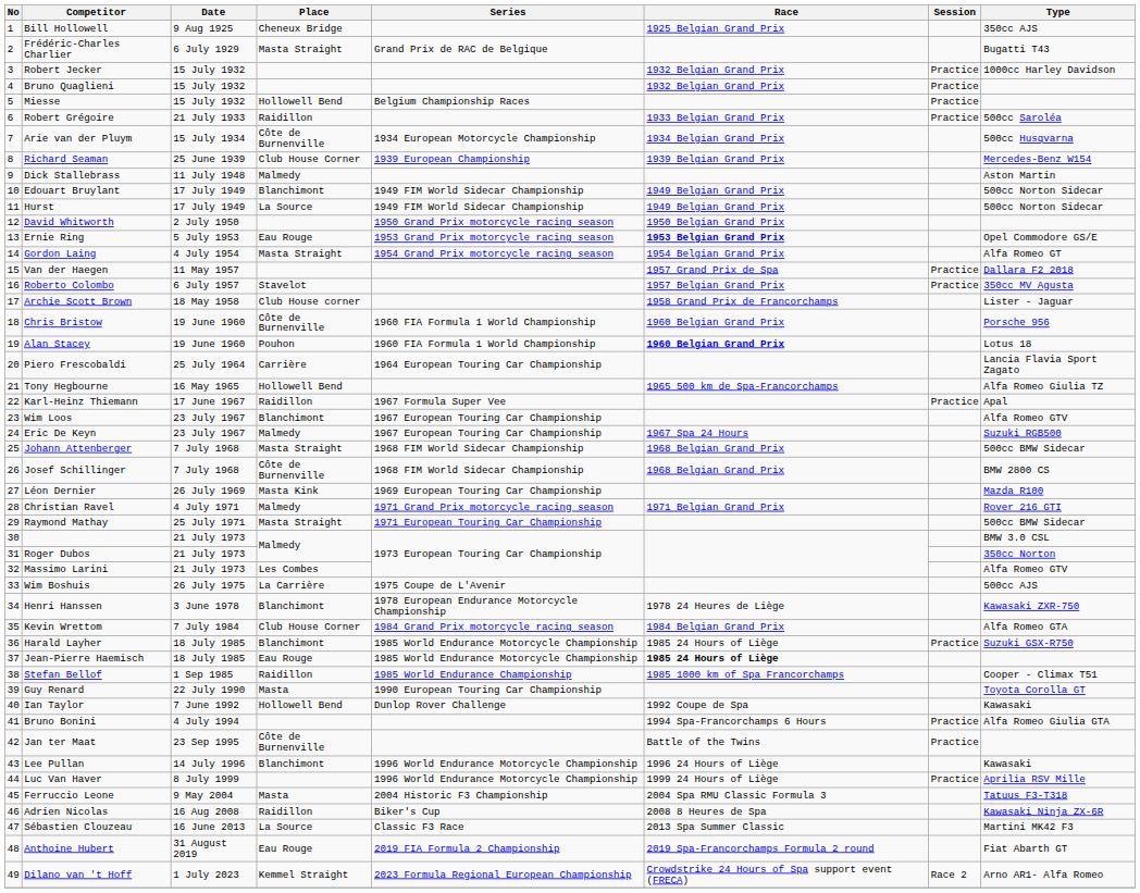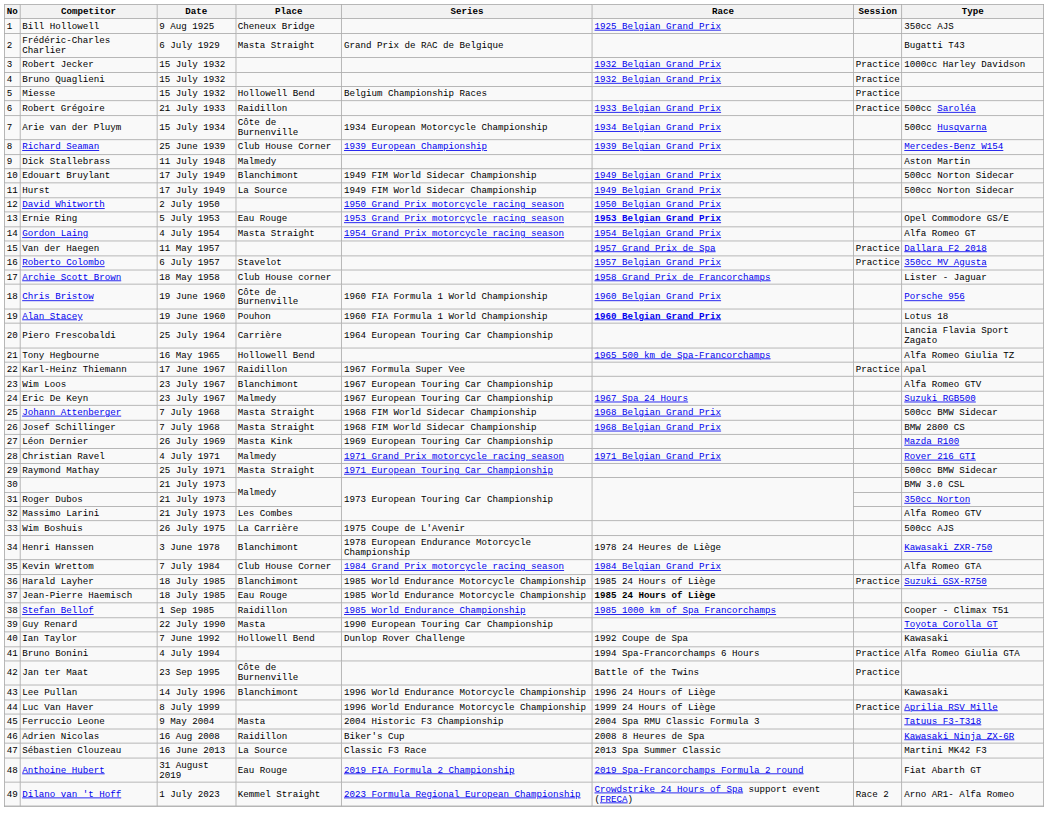 <table class="wikitable" style="font-size: 85%;">
 <tr>
 <th>No</th>
 <th>Competitor</th>
 <th>Date</th>
 <th>Place</th>
 <th>Series</th>
 <th>Race</th>
 <th>Session</th>
 <th>Type</th>
 </tr>
 <tr>
 <td>1</td>
 <td> Bill Hollowell</td>
 <td>9 Aug 1925</td>
 <td>Cheneux Bridge</td>
 <td></td>
 <td><a href='#'>1925 Belgian Grand Prix</a></td>
 <td></td>
 <td>350cc AJS</td>
 </tr>
 <tr>
 <td>2</td>
 <td> Frédéric-Charles Charlier</td>
 <td>6 July 1929</td>
 <td>Masta Straight</td>
 <td>Grand Prix de RAC de Belgique</td>
 <td></td>
 <td></td>
 <td>Bugatti T43</td>
 </tr>
 <tr>
 <td>3</td>
 <td> Robert Jecker</td>
 <td>15 July 1932</td>
 <td></td>
 <td></td>
 <td><a href='#'>1932 Belgian Grand Prix</a></td>
 <td>Practice</td>
 <td>1000cc Harley Davidson</td>
 </tr>
 <tr>
 <td>4</td>
 <td> Bruno Quaglieni</td>
 <td>15 July 1932</td>
 <td></td>
 <td></td>
 <td><a href='#'>1932 Belgian Grand Prix</a></td>
 <td>Practice</td>
 <td></td>
 </tr>
 <tr>
 <td>5</td>
 <td> Miesse</td>
 <td>15 July 1932</td>
 <td>Hollowell Bend</td>
 <td>Belgium Championship Races</td>
 <td></td>
 <td>Practice</td>
 <td></td>
 </tr>
 <tr>
 <td>6</td>
 <td> Robert Grégoire</td>
 <td>21 July 1933</td>
 <td>Raidillon</td>
 <td></td>
 <td><a href='#'>1933 Belgian Grand Prix</a></td>
 <td>Practice</td>
 <td>500cc <a href='#'>Saroléa</a></td>
 </tr>
 <tr>
 <td>7</td>
 <td> Arie van der Pluym</td>
 <td>15 July 1934</td>
 <td>Côte de Burnenville</td>
 <td>1934 European Motorcycle Championship</td>
 <td><a href='#'>1934 Belgian Grand Prix</a></td>
 <td></td>
 <td>500cc <a href='#'>Husqvarna</a></td>
 </tr>
 <tr>
 <td>8</td>
 <td> <a href='#'>Richard Seaman</a></td>
 <td>25 June 1939</td>
 <td>Club House Corner</td>
 <td><a href='#'>1939 European Championship</a></td>
 <td><a href='#'>1939 Belgian Grand Prix</a></td>
 <td></td>
 <td><a href='#'>Mercedes-Benz W154</a></td>
 </tr>
 <tr>
 <td>9</td>
 <td> Dick Stallebrass</td>
 <td>11 July 1948</td>
 <td>Malmedy</td>
 <td></td>
 <td></td>
 <td></td>
 <td>Aston Martin</td>
 </tr>
 <tr>
 <td>10</td>
 <td> Edouart Bruylant</td>
 <td>17 July 1949</td>
 <td>Blanchimont</td>
 <td>1949 FIM World Sidecar Championship</td>
 <td><a href='#'>1949 Belgian Grand Prix</a></td>
 <td></td>
 <td>500cc Norton Sidecar</td>
 </tr>
 <tr>
 <td>11</td>
 <td> Hurst</td>
 <td>17 July 1949</td>
 <td>La Source</td>
 <td>1949 FIM World Sidecar Championship</td>
 <td><a href='#'>1949 Belgian Grand Prix</a></td>
 <td></td>
 <td>500cc Norton Sidecar</td>
 </tr>
 <tr>
 <td>12</td>
 <td> <a href='#'>David Whitworth</a></td>
 <td>2 July 1950</td>
 <td></td>
 <td><a href='#'>1950 Grand Prix motorcycle racing season</a></td>
 <td><a href='#'>1950 Belgian Grand Prix</a></td>
 <td></td>
 <td></td>
 </tr>
 <tr>
 <td>13</td>
 <td> Ernie Ring</td>
 <td>5 July 1953</td>
 <td>Eau Rouge</td>
 <td><a href='#'>1953 Grand Prix motorcycle racing season</a></td>
 <td><strong><a href='#'>1953 Belgian Grand Prix</a></strong></td>
 <td></td>
 <td>Opel Commodore GS/E</td>
 </tr>
 <tr>
 <td>14</td>
 <td> <a href='#'>Gordon Laing</a></td>
 <td>4 July 1954</td>
 <td>Masta Straight</td>
 <td><a href='#'>1954 Grand Prix motorcycle racing season</a></td>
 <td><a href='#'>1954 Belgian Grand Prix</a></td>
 <td></td>
 <td>Alfa Romeo GT</td>
 </tr>
 <tr>
 <td>15</td>
 <td> Van der Haegen</td>
 <td>11 May 1957</td>
 <td></td>
 <td></td>
 <td><a href='#'>1957 Grand Prix de Spa</a></td>
 <td>Practice</td>
 <td><a href='#'>Dallara F2 2018</a></td>
 </tr>
 <tr>
 <td>16</td>
 <td> <a href='#'>Roberto Colombo</a></td>
 <td>6 July 1957</td>
 <td>Stavelot</td>
 <td></td>
 <td><a href='#'>1957 Belgian Grand Prix</a></td>
 <td>Practice</td>
 <td><a href='#'>350cc MV Agusta</a></td>
 </tr>
 <tr>
 <td>17</td>
 <td> <a href='#'>Archie Scott Brown</a></td>
 <td>18 May 1958</td>
 <td>Club House corner</td>
 <td></td>
 <td><a href='#'>1958 Grand Prix de Francorchamps</a></td>
 <td></td>
 <td>Lister - Jaguar</td>
 </tr>
 <tr>
 <td>18</td>
 <td> <a href='#'>Chris Bristow</a></td>
 <td>19 June 1960</td>
 <td>Côte de Burnenville</td>
 <td>1960 FIA Formula 1 World Championship</td>
 <td><a href='#'>1960 Belgian Grand Prix</a></td>
 <td></td>
 <td><a href='#'>Porsche 956</a></td>
 </tr>
 <tr>
 <td>19</td>
 <td> <a href='#'>Alan Stacey</a></td>
 <td>19 June 1960</td>
 <td>Pouhon</td>
 <td>1960 FIA Formula 1 World Championship</td>
 <td><strong><a href='#'>1960 Belgian Grand Prix</a></strong></td>
 <td></td>
 <td>Lotus 18</td>
 </tr>
 <tr>
 <td>20</td>
 <td> Piero Frescobaldi</td>
 <td>25 July 1964</td>
 <td>Carrière</td>
 <td>1964 European Touring Car Championship</td>
 <td></td>
 <td></td>
 <td>Lancia Flavia Sport Zagato</td>
 </tr>
 <tr>
 <td>21</td>
 <td> Tony Hegbourne</td>
 <td>16 May 1965</td>
 <td>Hollowell Bend</td>
 <td></td>
 <td><a href='#'>1965 500 km de Spa-Francorchamps</a></td>
 <td></td>
 <td>Alfa Romeo Giulia TZ</td>
 </tr>
 <tr>
 <td>22</td>
 <td> Karl-Heinz Thiemann</td>
 <td>17 June 1967</td>
 <td>Raidillon</td>
 <td>1967 Formula Super Vee</td>
 <td></td>
 <td>Practice</td>
 <td>Apal</td>
 </tr>
 <tr>
 <td>23</td>
 <td> Wim Loos</td>
 <td>23 July 1967</td>
 <td>Blanchimont</td>
 <td>1967 European Touring Car Championship</td>
 <td></td>
 <td></td>
 <td>Alfa Romeo GTV</td>
 </tr>
 <tr>
 <td>24</td>
 <td> Eric De Keyn</td>
 <td>23 July 1967</td>
 <td>Malmedy</td>
 <td>1967 European Touring Car Championship</td>
 <td><a href='#'>1967 Spa 24 Hours</a></td>
 <td></td>
 <td><a href='#'>Suzuki RGB500</a></td>
 </tr>
 <tr>
 <td>25</td>
 <td> <a href='#'>Johann Attenberger</a></td>
 <td>7 July 1968</td>
 <td>Masta Straight</td>
 <td>1968 FIM World Sidecar Championship</td>
 <td><a href='#'>1968 Belgian Grand Prix</a></td>
 <td></td>
 <td>500cc BMW Sidecar</td>
 </tr>
 <tr>
 <td>26</td>
 <td> Josef Schillinger</td>
 <td>7 July 1968</td>
-<td>Côte de Burnenville</td>
+<td>Masta Straight</td>
 <td>1968 FIM World Sidecar Championship</td>
 <td><a href='#'>1968 Belgian Grand Prix</a></td>
 <td></td>
 <td>BMW 2800 CS</td>
 </tr>
 <tr>
 <td>27</td>
 <td> Léon Dernier</td>
 <td>26 July 1969</td>
 <td>Masta Kink</td>
 <td>1969 European Touring Car Championship</td>
 <td></td>
 <td></td>
 <td><a href='#'>Mazda R100</a></td>
 </tr>
 <tr>
 <td>28</td>
 <td> Christian Ravel</td>
 <td>4 July 1971</td>
 <td>Malmedy</td>
 <td><a href='#'>1971 Grand Prix motorcycle racing season</a></td>
 <td><a href='#'>1971 Belgian Grand Prix</a></td>
 <td></td>
 <td><a href='#'>Rover 216 GTI</a></td>
 </tr>
 <tr>
 <td>29</td>
 <td> Raymond Mathay</td>
 <td>25 July 1971</td>
 <td>Masta Straight</td>
 <td><a href='#'>1971 European Touring Car Championship</a></td>
 <td></td>
 <td></td>
 <td>500cc BMW Sidecar</td>
 </tr>
 <tr>
 <td>30</td>
 <td> </td>
 <td>21 July 1973</td>
 <td rowspan="2">Malmedy</td>
 <td rowspan="3">1973 European Touring Car Championship</td>
 <td rowspan="3"></td>
 <td></td>
 <td>BMW 3.0 CSL</td>
 </tr>
 <tr>
 <td>31</td>
 <td> Roger Dubos</td>
 <td>21 July 1973</td>
 <td></td>
 <td><a href='#'>350cc Norton</a></td>
 </tr>
 <tr>
 <td>32</td>
 <td> Massimo Larini</td>
 <td>21 July 1973</td>
 <td>Les Combes</td>
 <td></td>
 <td>Alfa Romeo GTV</td>
 </tr>
 <tr>
 <td>33</td>
 <td> Wim Boshuis</td>
 <td>26 July 1975</td>
 <td>La Carrière</td>
 <td>1975 Coupe de L'Avenir</td>
 <td></td>
 <td></td>
 <td>500cc AJS</td>
 </tr>
 <tr>
 <td>34</td>
 <td> Henri Hanssen</td>
 <td>3 June 1978</td>
 <td>Blanchimont</td>
 <td>1978 European Endurance Motorcycle Championship</td>
 <td>1978 24 Heures de Liège</td>
 <td></td>
 <td><a href='#'>Kawasaki ZXR-750</a></td>
 </tr>
 <tr>
 <td>35</td>
 <td> Kevin Wrettom</td>
 <td>7 July 1984</td>
 <td>Club House Corner</td>
 <td><a href='#'>1984 Grand Prix motorcycle racing season</a></td>
 <td><a href='#'>1984 Belgian Grand Prix</a></td>
 <td></td>
 <td>Alfa Romeo GTA</td>
 </tr>
 <tr>
 <td>36</td>
 <td> Harald Layher</td>
 <td>18 July 1985</td>
 <td>Blanchimont</td>
 <td>1985 World Endurance Motorcycle Championship</td>
 <td>1985 24 Hours of Liège</td>
 <td>Practice</td>
 <td><a href='#'>Suzuki GSX-R750</a></td>
 </tr>
 <tr>
 <td>37</td>
 <td> Jean-Pierre Haemisch</td>
 <td>18 July 1985</td>
 <td>Eau Rouge</td>
 <td>1985 World Endurance Motorcycle Championship</td>
 <td><strong>1985 24 Hours of Liège</strong></td>
 <td></td>
 <td></td>
 </tr>
 <tr>
 <td>38</td>
 <td> <a href='#'>Stefan Bellof</a></td>
 <td>1 Sep 1985</td>
 <td>Raidillon</td>
 <td><a href='#'>1985 World Endurance Championship</a></td>
 <td><a href='#'>1985 1000 km of Spa Francorchamps</a></td>
 <td></td>
 <td>Cooper - Climax T51</td>
 </tr>
 <tr>
 <td>39</td>
 <td> Guy Renard</td>
 <td>22 July 1990</td>
 <td>Masta</td>
 <td>1990 European Touring Car Championship</td>
 <td></td>
 <td></td>
 <td><a href='#'>Toyota Corolla GT</a></td>
 </tr>
 <tr>
 <td>40</td>
 <td> Ian Taylor</td>
 <td>7 June 1992</td>
 <td>Hollowell Bend</td>
 <td>Dunlop Rover Challenge</td>
 <td>1992 Coupe de Spa</td>
 <td></td>
 <td>Kawasaki</td>
 </tr>
 <tr>
 <td>41</td>
 <td> Bruno Bonini</td>
 <td>4 July 1994</td>
 <td></td>
 <td></td>
 <td>1994 Spa-Francorchamps 6 Hours</td>
 <td>Practice</td>
 <td>Alfa Romeo Giulia GTA</td>
 </tr>
 <tr>
 <td>42</td>
 <td> Jan ter Maat</td>
 <td>23 Sep 1995</td>
 <td>Côte de Burnenville</td>
 <td></td>
 <td>Battle of the Twins</td>
 <td>Practice</td>
 <td></td>
 </tr>
 <tr>
 <td>43</td>
 <td> Lee Pullan</td>
 <td>14 July 1996</td>
 <td>Blanchimont</td>
 <td>1996 World Endurance Motorcycle Championship</td>
 <td>1996 24 Hours of Liège</td>
 <td></td>
 <td>Kawasaki</td>
 </tr>
 <tr>
 <td>44</td>
 <td> Luc Van Haver</td>
 <td>8 July 1999</td>
 <td></td>
 <td>1996 World Endurance Motorcycle Championship</td>
 <td>1999 24 Hours of Liège</td>
 <td>Practice</td>
 <td><a href='#'>Aprilia RSV Mille</a></td>
 </tr>
 <tr>
 <td>45</td>
 <td> Ferruccio Leone</td>
 <td>9 May 2004</td>
 <td>Masta</td>
 <td>2004 Historic F3 Championship</td>
 <td>2004 Spa RMU Classic Formula 3</td>
 <td></td>
 <td><a href='#'>Tatuus F3-T318</a></td>
 </tr>
 <tr>
 <td>46</td>
 <td> Adrien Nicolas</td>
 <td>16 Aug 2008</td>
 <td>Raidillon</td>
 <td>Biker's Cup</td>
 <td>2008 8 Heures de Spa</td>
 <td></td>
 <td><a href='#'>Kawasaki Ninja ZX-6R</a></td>
 </tr>
 <tr>
 <td>47</td>
 <td> Sébastien Clouzeau</td>
 <td>16 June 2013</td>
 <td>La Source</td>
 <td>Classic F3 Race</td>
 <td>2013 Spa Summer Classic</td>
 <td></td>
 <td>Martini MK42 F3</td>
 </tr>
 <tr>
 <td>48</td>
 <td> <a href='#'>Anthoine Hubert</a></td>
 <td>31 August 2019</td>
 <td>Eau Rouge</td>
 <td><a href='#'>2019 FIA Formula 2 Championship</a></td>
 <td><a href='#'>2019 Spa-Francorchamps Formula 2 round</a></td>
 <td></td>
 <td>Fiat Abarth GT</td>
 </tr>
 <tr>
 <td>49</td>
 <td> <a href='#'>Dilano van 't Hoff</a></td>
 <td>1 July 2023</td>
 <td>Kemmel Straight</td>
 <td><a href='#'>2023 Formula Regional European Championship</a></td>
 <td><a href='#'>Crowdstrike 24 Hours of Spa</a> support event (<a href='#'>FRECA</a>)</td>
 <td>Race 2</td>
 <td>Arno AR1- Alfa Romeo</td>
 </tr>
 <tr>
 </tr>
 </table>
